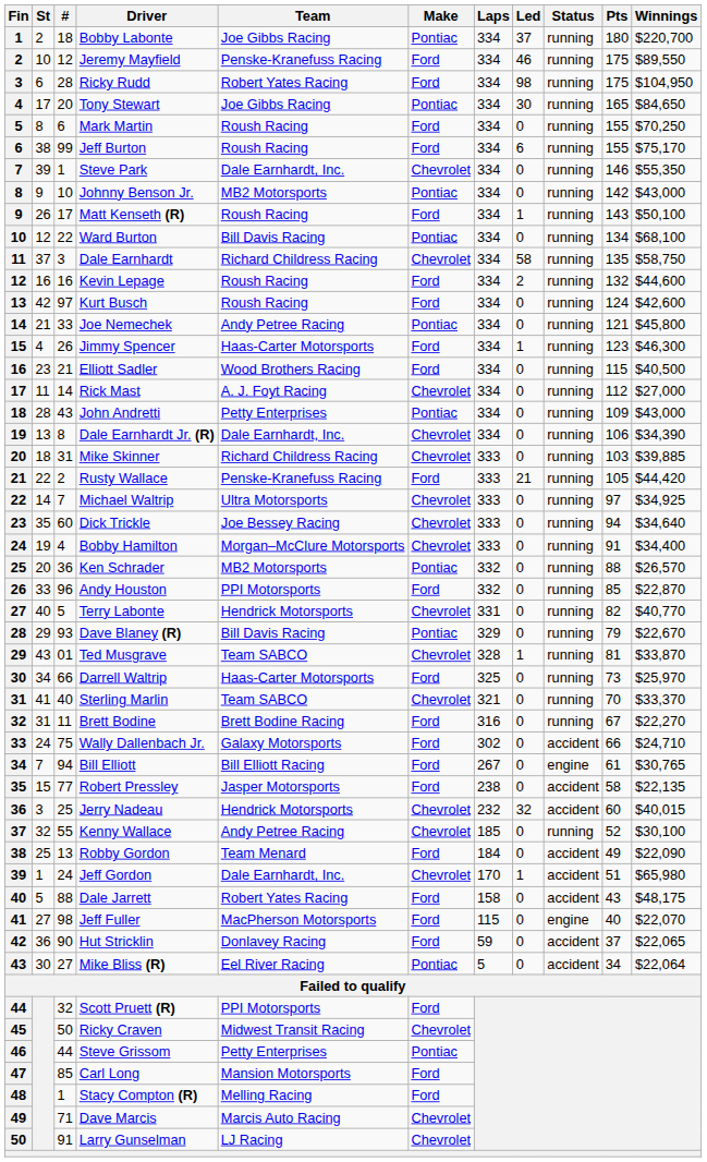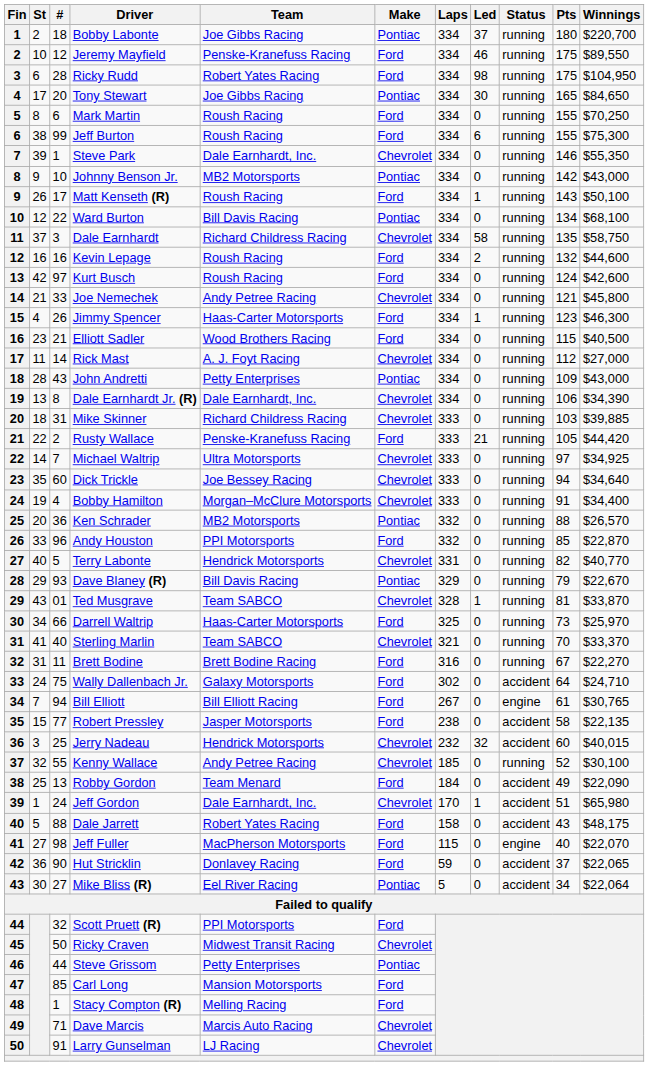 <table class="wikitable" style="font-size:95%">
 <tr>
 <th>Fin</th>
 <th>St</th>
 <th>#</th>
 <th>Driver</th>
 <th>Team</th>
 <th>Make</th>
 <th>Laps</th>
 <th>Led</th>
 <th>Status</th>
 <th>Pts</th>
 <th>Winnings</th>
 </tr>
 <tr>
 <th>1</th>
 <td>2</td>
 <td>18</td>
 <td><a href='#'>Bobby Labonte</a></td>
 <td><a href='#'>Joe Gibbs Racing</a></td>
 <td><a href='#'>Pontiac</a></td>
 <td>334</td>
 <td>37</td>
 <td>running</td>
 <td>180</td>
 <td>$220,700</td>
 </tr>
 <tr>
 <th>2</th>
 <td>10</td>
 <td>12</td>
 <td><a href='#'>Jeremy Mayfield</a></td>
 <td><a href='#'>Penske-Kranefuss Racing</a></td>
 <td><a href='#'>Ford</a></td>
 <td>334</td>
 <td>46</td>
 <td>running</td>
 <td>175</td>
 <td>$89,550</td>
 </tr>
 <tr>
 <th>3</th>
 <td>6</td>
 <td>28</td>
 <td><a href='#'>Ricky Rudd</a></td>
 <td><a href='#'>Robert Yates Racing</a></td>
 <td><a href='#'>Ford</a></td>
 <td>334</td>
 <td>98</td>
 <td>running</td>
 <td>175</td>
 <td>$104,950</td>
 </tr>
 <tr>
 <th>4</th>
 <td>17</td>
 <td>20</td>
 <td><a href='#'>Tony Stewart</a></td>
 <td><a href='#'>Joe Gibbs Racing</a></td>
 <td><a href='#'>Pontiac</a></td>
 <td>334</td>
 <td>30</td>
 <td>running</td>
 <td>165</td>
 <td>$84,650</td>
 </tr>
 <tr>
 <th>5</th>
 <td>8</td>
 <td>6</td>
 <td><a href='#'>Mark Martin</a></td>
 <td><a href='#'>Roush Racing</a></td>
 <td><a href='#'>Ford</a></td>
 <td>334</td>
 <td>0</td>
 <td>running</td>
 <td>155</td>
 <td>$70,250</td>
 </tr>
 <tr>
 <th>6</th>
 <td>38</td>
 <td>99</td>
 <td><a href='#'>Jeff Burton</a></td>
 <td><a href='#'>Roush Racing</a></td>
 <td><a href='#'>Ford</a></td>
 <td>334</td>
 <td>6</td>
 <td>running</td>
 <td>155</td>
-<td>$75,170</td>
+<td>$75,300</td>
 </tr>
 <tr>
 <th>7</th>
 <td>39</td>
 <td>1</td>
 <td><a href='#'>Steve Park</a></td>
 <td><a href='#'>Dale Earnhardt, Inc.</a></td>
 <td><a href='#'>Chevrolet</a></td>
 <td>334</td>
 <td>0</td>
 <td>running</td>
 <td>146</td>
 <td>$55,350</td>
 </tr>
 <tr>
 <th>8</th>
 <td>9</td>
 <td>10</td>
 <td><a href='#'>Johnny Benson Jr.</a></td>
 <td><a href='#'>MB2 Motorsports</a></td>
 <td><a href='#'>Pontiac</a></td>
 <td>334</td>
 <td>0</td>
 <td>running</td>
 <td>142</td>
 <td>$43,000</td>
 </tr>
 <tr>
 <th>9</th>
 <td>26</td>
 <td>17</td>
 <td><a href='#'>Matt Kenseth</a> <strong>(R)</strong></td>
 <td><a href='#'>Roush Racing</a></td>
 <td><a href='#'>Ford</a></td>
 <td>334</td>
 <td>1</td>
 <td>running</td>
 <td>143</td>
 <td>$50,100</td>
 </tr>
 <tr>
 <th>10</th>
 <td>12</td>
 <td>22</td>
 <td><a href='#'>Ward Burton</a></td>
 <td><a href='#'>Bill Davis Racing</a></td>
 <td><a href='#'>Pontiac</a></td>
 <td>334</td>
 <td>0</td>
 <td>running</td>
 <td>134</td>
 <td>$68,100</td>
 </tr>
 <tr>
 <th>11</th>
 <td>37</td>
 <td>3</td>
 <td><a href='#'>Dale Earnhardt</a></td>
 <td><a href='#'>Richard Childress Racing</a></td>
 <td><a href='#'>Chevrolet</a></td>
 <td>334</td>
 <td>58</td>
 <td>running</td>
 <td>135</td>
 <td>$58,750</td>
 </tr>
 <tr>
 <th>12</th>
 <td>16</td>
 <td>16</td>
 <td><a href='#'>Kevin Lepage</a></td>
 <td><a href='#'>Roush Racing</a></td>
 <td><a href='#'>Ford</a></td>
 <td>334</td>
 <td>2</td>
 <td>running</td>
 <td>132</td>
 <td>$44,600</td>
 </tr>
 <tr>
 <th>13</th>
 <td>42</td>
 <td>97</td>
 <td><a href='#'>Kurt Busch</a></td>
 <td><a href='#'>Roush Racing</a></td>
 <td><a href='#'>Ford</a></td>
 <td>334</td>
 <td>0</td>
 <td>running</td>
 <td>124</td>
 <td>$42,600</td>
 </tr>
 <tr>
 <th>14</th>
 <td>21</td>
 <td>33</td>
 <td><a href='#'>Joe Nemechek</a></td>
 <td><a href='#'>Andy Petree Racing</a></td>
-<td><a href='#'>Pontiac</a></td>
+<td><a href='#'>Chevrolet</a></td>
 <td>334</td>
 <td>0</td>
 <td>running</td>
 <td>121</td>
 <td>$45,800</td>
 </tr>
 <tr>
 <th>15</th>
 <td>4</td>
 <td>26</td>
 <td><a href='#'>Jimmy Spencer</a></td>
 <td><a href='#'>Haas-Carter Motorsports</a></td>
 <td><a href='#'>Ford</a></td>
 <td>334</td>
 <td>1</td>
 <td>running</td>
 <td>123</td>
 <td>$46,300</td>
 </tr>
 <tr>
 <th>16</th>
 <td>23</td>
 <td>21</td>
 <td><a href='#'>Elliott Sadler</a></td>
 <td><a href='#'>Wood Brothers Racing</a></td>
 <td><a href='#'>Ford</a></td>
 <td>334</td>
 <td>0</td>
 <td>running</td>
 <td>115</td>
 <td>$40,500</td>
 </tr>
 <tr>
 <th>17</th>
 <td>11</td>
 <td>14</td>
 <td><a href='#'>Rick Mast</a></td>
 <td><a href='#'>A. J. Foyt Racing</a></td>
 <td><a href='#'>Chevrolet</a></td>
 <td>334</td>
 <td>0</td>
 <td>running</td>
 <td>112</td>
 <td>$27,000</td>
 </tr>
 <tr>
 <th>18</th>
 <td>28</td>
 <td>43</td>
 <td><a href='#'>John Andretti</a></td>
 <td><a href='#'>Petty Enterprises</a></td>
 <td><a href='#'>Pontiac</a></td>
 <td>334</td>
 <td>0</td>
 <td>running</td>
 <td>109</td>
 <td>$43,000</td>
 </tr>
 <tr>
 <th>19</th>
 <td>13</td>
 <td>8</td>
 <td><a href='#'>Dale Earnhardt Jr.</a> <strong>(R)</strong></td>
 <td><a href='#'>Dale Earnhardt, Inc.</a></td>
 <td><a href='#'>Chevrolet</a></td>
 <td>334</td>
 <td>0</td>
 <td>running</td>
 <td>106</td>
 <td>$34,390</td>
 </tr>
 <tr>
 <th>20</th>
 <td>18</td>
 <td>31</td>
 <td><a href='#'>Mike Skinner</a></td>
 <td><a href='#'>Richard Childress Racing</a></td>
 <td><a href='#'>Chevrolet</a></td>
 <td>333</td>
 <td>0</td>
 <td>running</td>
 <td>103</td>
 <td>$39,885</td>
 </tr>
 <tr>
 <th>21</th>
 <td>22</td>
 <td>2</td>
 <td><a href='#'>Rusty Wallace</a></td>
 <td><a href='#'>Penske-Kranefuss Racing</a></td>
 <td><a href='#'>Ford</a></td>
 <td>333</td>
 <td>21</td>
 <td>running</td>
 <td>105</td>
 <td>$44,420</td>
 </tr>
 <tr>
 <th>22</th>
 <td>14</td>
 <td>7</td>
 <td><a href='#'>Michael Waltrip</a></td>
 <td><a href='#'>Ultra Motorsports</a></td>
 <td><a href='#'>Chevrolet</a></td>
 <td>333</td>
 <td>0</td>
 <td>running</td>
 <td>97</td>
 <td>$34,925</td>
 </tr>
 <tr>
 <th>23</th>
 <td>35</td>
 <td>60</td>
 <td><a href='#'>Dick Trickle</a></td>
 <td><a href='#'>Joe Bessey Racing</a></td>
 <td><a href='#'>Chevrolet</a></td>
 <td>333</td>
 <td>0</td>
 <td>running</td>
 <td>94</td>
 <td>$34,640</td>
 </tr>
 <tr>
 <th>24</th>
 <td>19</td>
 <td>4</td>
 <td><a href='#'>Bobby Hamilton</a></td>
 <td><a href='#'>Morgan–McClure Motorsports</a></td>
 <td><a href='#'>Chevrolet</a></td>
 <td>333</td>
 <td>0</td>
 <td>running</td>
 <td>91</td>
 <td>$34,400</td>
 </tr>
 <tr>
 <th>25</th>
 <td>20</td>
 <td>36</td>
 <td><a href='#'>Ken Schrader</a></td>
 <td><a href='#'>MB2 Motorsports</a></td>
 <td><a href='#'>Pontiac</a></td>
 <td>332</td>
 <td>0</td>
 <td>running</td>
 <td>88</td>
 <td>$26,570</td>
 </tr>
 <tr>
 <th>26</th>
 <td>33</td>
 <td>96</td>
 <td><a href='#'>Andy Houston</a></td>
 <td><a href='#'>PPI Motorsports</a></td>
 <td><a href='#'>Ford</a></td>
 <td>332</td>
 <td>0</td>
 <td>running</td>
 <td>85</td>
 <td>$22,870</td>
 </tr>
 <tr>
 <th>27</th>
 <td>40</td>
 <td>5</td>
 <td><a href='#'>Terry Labonte</a></td>
 <td><a href='#'>Hendrick Motorsports</a></td>
 <td><a href='#'>Chevrolet</a></td>
 <td>331</td>
 <td>0</td>
 <td>running</td>
 <td>82</td>
 <td>$40,770</td>
 </tr>
 <tr>
 <th>28</th>
 <td>29</td>
 <td>93</td>
 <td><a href='#'>Dave Blaney</a> <strong>(R)</strong></td>
 <td><a href='#'>Bill Davis Racing</a></td>
 <td><a href='#'>Pontiac</a></td>
 <td>329</td>
 <td>0</td>
 <td>running</td>
 <td>79</td>
 <td>$22,670</td>
 </tr>
 <tr>
 <th>29</th>
 <td>43</td>
 <td>01</td>
 <td><a href='#'>Ted Musgrave</a></td>
 <td><a href='#'>Team SABCO</a></td>
 <td><a href='#'>Chevrolet</a></td>
 <td>328</td>
 <td>1</td>
 <td>running</td>
 <td>81</td>
 <td>$33,870</td>
 </tr>
 <tr>
 <th>30</th>
 <td>34</td>
 <td>66</td>
 <td><a href='#'>Darrell Waltrip</a></td>
 <td><a href='#'>Haas-Carter Motorsports</a></td>
 <td><a href='#'>Ford</a></td>
 <td>325</td>
 <td>0</td>
 <td>running</td>
 <td>73</td>
 <td>$25,970</td>
 </tr>
 <tr>
 <th>31</th>
 <td>41</td>
 <td>40</td>
 <td><a href='#'>Sterling Marlin</a></td>
 <td><a href='#'>Team SABCO</a></td>
 <td><a href='#'>Chevrolet</a></td>
 <td>321</td>
 <td>0</td>
 <td>running</td>
 <td>70</td>
 <td>$33,370</td>
 </tr>
 <tr>
 <th>32</th>
 <td>31</td>
 <td>11</td>
 <td><a href='#'>Brett Bodine</a></td>
 <td><a href='#'>Brett Bodine Racing</a></td>
 <td><a href='#'>Ford</a></td>
 <td>316</td>
 <td>0</td>
 <td>running</td>
 <td>67</td>
 <td>$22,270</td>
 </tr>
 <tr>
 <th>33</th>
 <td>24</td>
 <td>75</td>
 <td><a href='#'>Wally Dallenbach Jr.</a></td>
 <td><a href='#'>Galaxy Motorsports</a></td>
 <td><a href='#'>Ford</a></td>
 <td>302</td>
 <td>0</td>
 <td>accident</td>
-<td>66</td>
+<td>64</td>
 <td>$24,710</td>
 </tr>
 <tr>
 <th>34</th>
 <td>7</td>
 <td>94</td>
 <td><a href='#'>Bill Elliott</a></td>
 <td><a href='#'>Bill Elliott Racing</a></td>
 <td><a href='#'>Ford</a></td>
 <td>267</td>
 <td>0</td>
 <td>engine</td>
 <td>61</td>
 <td>$30,765</td>
 </tr>
 <tr>
 <th>35</th>
 <td>15</td>
 <td>77</td>
 <td><a href='#'>Robert Pressley</a></td>
 <td><a href='#'>Jasper Motorsports</a></td>
 <td><a href='#'>Ford</a></td>
 <td>238</td>
 <td>0</td>
 <td>accident</td>
 <td>58</td>
 <td>$22,135</td>
 </tr>
 <tr>
 <th>36</th>
 <td>3</td>
 <td>25</td>
 <td><a href='#'>Jerry Nadeau</a></td>
 <td><a href='#'>Hendrick Motorsports</a></td>
 <td><a href='#'>Chevrolet</a></td>
 <td>232</td>
 <td>32</td>
 <td>accident</td>
 <td>60</td>
 <td>$40,015</td>
 </tr>
 <tr>
 <th>37</th>
 <td>32</td>
 <td>55</td>
 <td><a href='#'>Kenny Wallace</a></td>
 <td><a href='#'>Andy Petree Racing</a></td>
 <td><a href='#'>Chevrolet</a></td>
 <td>185</td>
 <td>0</td>
 <td>running</td>
 <td>52</td>
 <td>$30,100</td>
 </tr>
 <tr>
 <th>38</th>
 <td>25</td>
 <td>13</td>
 <td><a href='#'>Robby Gordon</a></td>
 <td><a href='#'>Team Menard</a></td>
 <td><a href='#'>Ford</a></td>
 <td>184</td>
 <td>0</td>
 <td>accident</td>
 <td>49</td>
 <td>$22,090</td>
 </tr>
 <tr>
 <th>39</th>
 <td>1</td>
 <td>24</td>
 <td><a href='#'>Jeff Gordon</a></td>
 <td><a href='#'>Dale Earnhardt, Inc.</a></td>
 <td><a href='#'>Chevrolet</a></td>
 <td>170</td>
 <td>1</td>
 <td>accident</td>
 <td>51</td>
 <td>$65,980</td>
 </tr>
 <tr>
 <th>40</th>
 <td>5</td>
 <td>88</td>
 <td><a href='#'>Dale Jarrett</a></td>
 <td><a href='#'>Robert Yates Racing</a></td>
 <td><a href='#'>Ford</a></td>
 <td>158</td>
 <td>0</td>
 <td>accident</td>
 <td>43</td>
 <td>$48,175</td>
 </tr>
 <tr>
 <th>41</th>
 <td>27</td>
 <td>98</td>
 <td><a href='#'>Jeff Fuller</a></td>
 <td><a href='#'>MacPherson Motorsports</a></td>
 <td><a href='#'>Ford</a></td>
 <td>115</td>
 <td>0</td>
 <td>engine</td>
 <td>40</td>
 <td>$22,070</td>
 </tr>
 <tr>
 <th>42</th>
 <td>36</td>
 <td>90</td>
 <td><a href='#'>Hut Stricklin</a></td>
 <td><a href='#'>Donlavey Racing</a></td>
 <td><a href='#'>Ford</a></td>
 <td>59</td>
 <td>0</td>
 <td>accident</td>
 <td>37</td>
 <td>$22,065</td>
 </tr>
 <tr>
 <th>43</th>
 <td>30</td>
 <td>27</td>
 <td><a href='#'>Mike Bliss</a> <strong>(R)</strong></td>
 <td><a href='#'>Eel River Racing</a></td>
 <td><a href='#'>Pontiac</a></td>
 <td>5</td>
 <td>0</td>
 <td>accident</td>
 <td>34</td>
 <td>$22,064</td>
 </tr>
 <tr>
 <th colspan="11">Failed to qualify</th>
 </tr>
 <tr>
 <th>44</th>
 <th rowspan="7"></th>
 <td>32</td>
 <td><a href='#'>Scott Pruett</a> <strong>(R)</strong></td>
 <td><a href='#'>PPI Motorsports</a></td>
 <td><a href='#'>Ford</a></td>
 <th colspan="5" rowspan="7"></th>
 </tr>
 <tr>
 <th>45</th>
 <td>50</td>
 <td><a href='#'>Ricky Craven</a></td>
 <td><a href='#'>Midwest Transit Racing</a></td>
 <td><a href='#'>Chevrolet</a></td>
 </tr>
 <tr>
 <th>46</th>
 <td>44</td>
 <td><a href='#'>Steve Grissom</a></td>
 <td><a href='#'>Petty Enterprises</a></td>
 <td><a href='#'>Pontiac</a></td>
 </tr>
 <tr>
 <th>47</th>
 <td>85</td>
 <td><a href='#'>Carl Long</a></td>
 <td><a href='#'>Mansion Motorsports</a></td>
 <td><a href='#'>Ford</a></td>
 </tr>
 <tr>
 <th>48</th>
 <td>1</td>
 <td><a href='#'>Stacy Compton</a> <strong>(R)</strong></td>
 <td><a href='#'>Melling Racing</a></td>
 <td><a href='#'>Ford</a></td>
 </tr>
 <tr>
 <th>49</th>
 <td>71</td>
 <td><a href='#'>Dave Marcis</a></td>
 <td><a href='#'>Marcis Auto Racing</a></td>
 <td><a href='#'>Chevrolet</a></td>
 </tr>
 <tr>
 <th>50</th>
 <td>91</td>
 <td><a href='#'>Larry Gunselman</a></td>
 <td><a href='#'>LJ Racing</a></td>
 <td><a href='#'>Chevrolet</a></td>
 </tr>
 <tr>
 <th colspan="11"></th>
 </tr>
 </table>
